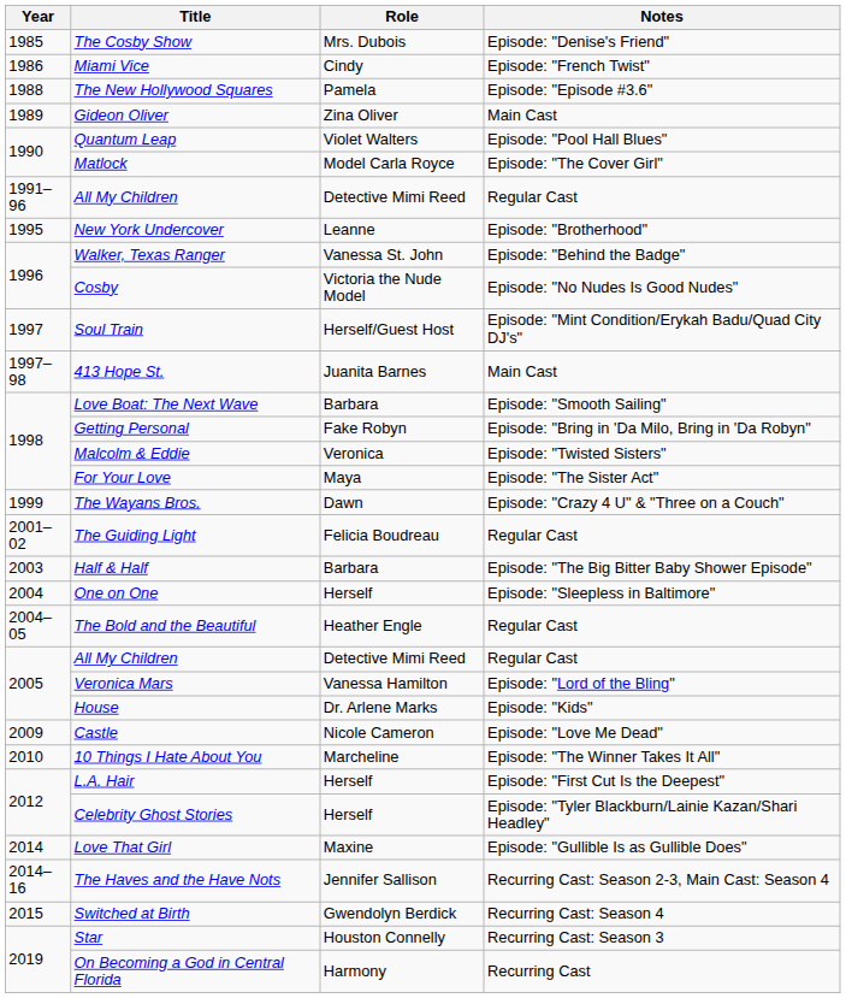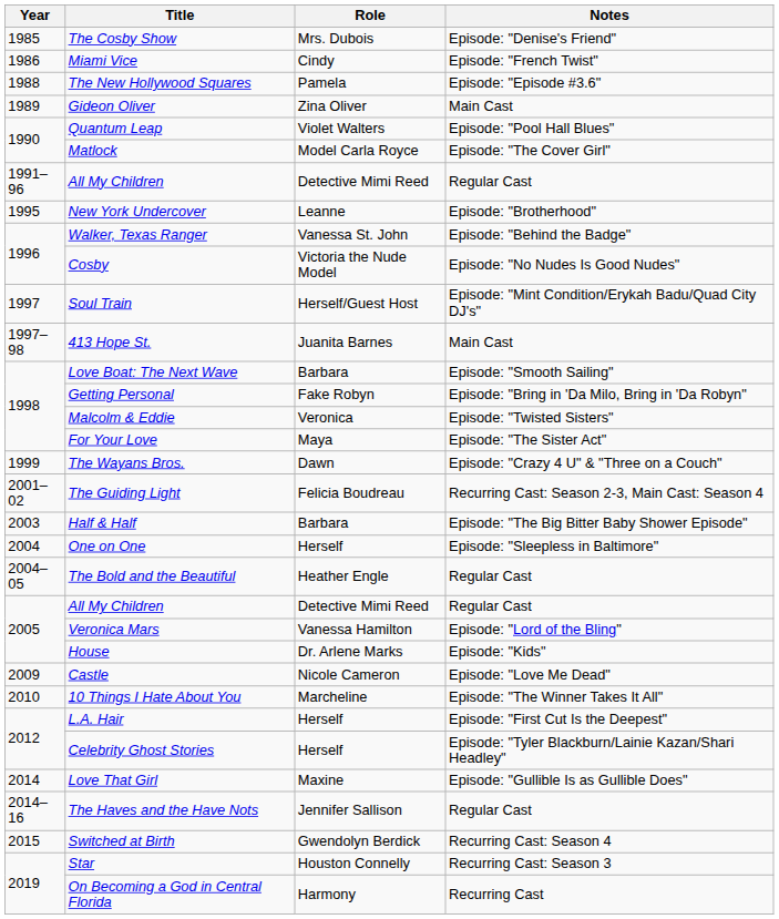 <table class="wikitable sortable">
 <tr>
 <th>Year</th>
 <th>Title</th>
 <th>Role</th>
 <th>Notes</th>
 </tr>
 <tr>
 <td>1985</td>
 <td><em><a href='#'>The Cosby Show</a></em></td>
 <td>Mrs. Dubois</td>
 <td>Episode: "Denise's Friend"</td>
 </tr>
 <tr>
 <td>1986</td>
 <td><em><a href='#'>Miami Vice</a></em></td>
 <td>Cindy</td>
 <td>Episode: "French Twist"</td>
 </tr>
 <tr>
 <td>1988</td>
 <td><em><a href='#'>The New Hollywood Squares</a></em></td>
 <td>Pamela</td>
 <td>Episode: "Episode #3.6"</td>
 </tr>
 <tr>
 <td>1989</td>
 <td><em><a href='#'>Gideon Oliver</a></em></td>
 <td>Zina Oliver</td>
 <td>Main Cast</td>
 </tr>
 <tr>
 <td rowspan=2>1990</td>
 <td><em><a href='#'>Quantum Leap</a></em></td>
 <td>Violet Walters</td>
 <td>Episode: "Pool Hall Blues"</td>
 </tr>
 <tr>
 <td><em><a href='#'>Matlock</a></em></td>
 <td>Model Carla Royce</td>
 <td>Episode: "The Cover Girl"</td>
 </tr>
 <tr>
 <td>1991–96</td>
 <td><em><a href='#'>All My Children</a></em></td>
 <td>Detective Mimi Reed</td>
 <td>Regular Cast</td>
 </tr>
 <tr>
 <td>1995</td>
 <td><em><a href='#'>New York Undercover</a></em></td>
 <td>Leanne</td>
 <td>Episode: "Brotherhood"</td>
 </tr>
 <tr>
 <td rowspan=2>1996</td>
 <td><em><a href='#'>Walker, Texas Ranger</a></em></td>
 <td>Vanessa St. John</td>
 <td>Episode: "Behind the Badge"</td>
 </tr>
 <tr>
 <td><em><a href='#'>Cosby</a></em></td>
 <td>Victoria the Nude Model</td>
 <td>Episode: "No Nudes Is Good Nudes"</td>
 </tr>
 <tr>
 <td>1997</td>
 <td><em><a href='#'>Soul Train</a></em></td>
 <td>Herself/Guest Host</td>
 <td>Episode: "Mint Condition/Erykah Badu/Quad City DJ's"</td>
 </tr>
 <tr>
 <td>1997–98</td>
 <td><em><a href='#'>413 Hope St.</a></em></td>
 <td>Juanita Barnes</td>
 <td>Main Cast</td>
 </tr>
 <tr>
 <td rowspan=4>1998</td>
 <td><em><a href='#'>Love Boat: The Next Wave</a></em></td>
 <td>Barbara</td>
 <td>Episode: "Smooth Sailing"</td>
 </tr>
 <tr>
 <td><em><a href='#'>Getting Personal</a></em></td>
 <td>Fake Robyn</td>
 <td>Episode: "Bring in 'Da Milo, Bring in 'Da Robyn"</td>
 </tr>
 <tr>
 <td><em><a href='#'>Malcolm & Eddie</a></em></td>
 <td>Veronica</td>
 <td>Episode: "Twisted Sisters"</td>
 </tr>
 <tr>
 <td><em><a href='#'>For Your Love</a></em></td>
 <td>Maya</td>
 <td>Episode: "The Sister Act"</td>
 </tr>
 <tr>
 <td>1999</td>
 <td><em><a href='#'>The Wayans Bros.</a></em></td>
 <td>Dawn</td>
 <td>Episode: "Crazy 4 U" & "Three on a Couch"</td>
 </tr>
 <tr>
 <td>2001–02</td>
 <td><em><a href='#'>The Guiding Light</a></em></td>
 <td>Felicia Boudreau</td>
-<td>Regular Cast</td>
+<td>Recurring Cast: Season 2-3, Main Cast: Season 4</td>
 </tr>
 <tr>
 <td>2003</td>
 <td><em><a href='#'>Half & Half</a></em></td>
 <td>Barbara</td>
 <td>Episode: "The Big Bitter Baby Shower Episode"</td>
 </tr>
 <tr>
 <td>2004</td>
 <td><em><a href='#'>One on One</a></em></td>
 <td>Herself</td>
 <td>Episode: "Sleepless in Baltimore"</td>
 </tr>
 <tr>
 <td>2004–05</td>
 <td><em><a href='#'>The Bold and the Beautiful</a></em></td>
 <td>Heather Engle</td>
 <td>Regular Cast</td>
 </tr>
 <tr>
 <td rowspan=3>2005</td>
 <td><em><a href='#'>All My Children</a></em></td>
 <td>Detective Mimi Reed</td>
 <td>Regular Cast</td>
 </tr>
 <tr>
 <td><em><a href='#'>Veronica Mars</a></em></td>
 <td>Vanessa Hamilton</td>
 <td>Episode: "<a href='#'>Lord of the Bling</a>"</td>
 </tr>
 <tr>
 <td><em><a href='#'>House</a></em></td>
 <td>Dr. Arlene Marks</td>
 <td>Episode: "Kids"</td>
 </tr>
 <tr>
 <td>2009</td>
 <td><em><a href='#'>Castle</a></em></td>
 <td>Nicole Cameron</td>
 <td>Episode: "Love Me Dead"</td>
 </tr>
 <tr>
 <td>2010</td>
 <td><em><a href='#'>10 Things I Hate About You</a></em></td>
 <td>Marcheline</td>
 <td>Episode: "The Winner Takes It All"</td>
 </tr>
 <tr>
 <td rowspan=2>2012</td>
 <td><em><a href='#'>L.A. Hair</a></em></td>
 <td>Herself</td>
 <td>Episode: "First Cut Is the Deepest"</td>
 </tr>
 <tr>
 <td><em><a href='#'>Celebrity Ghost Stories</a></em></td>
 <td>Herself</td>
 <td>Episode: "Tyler Blackburn/Lainie Kazan/Shari Headley"</td>
 </tr>
 <tr>
 <td>2014</td>
 <td><em><a href='#'>Love That Girl</a></em></td>
 <td>Maxine</td>
 <td>Episode: "Gullible Is as Gullible Does"</td>
 </tr>
 <tr>
 <td>2014–16</td>
 <td><em><a href='#'>The Haves and the Have Nots</a></em></td>
 <td>Jennifer Sallison</td>
-<td>Recurring Cast: Season 2-3, Main Cast: Season 4</td>
+<td>Regular Cast</td>
 </tr>
 <tr>
 <td>2015</td>
 <td><em><a href='#'>Switched at Birth</a></em></td>
 <td>Gwendolyn Berdick</td>
 <td>Recurring Cast: Season 4</td>
 </tr>
 <tr>
 <td rowspan=2>2019</td>
 <td><em><a href='#'>Star</a></em></td>
 <td>Houston Connelly</td>
 <td>Recurring Cast: Season 3</td>
 </tr>
 <tr>
 <td><em><a href='#'>On Becoming a God in Central Florida</a></em></td>
 <td>Harmony</td>
 <td>Recurring Cast</td>
 </tr>
 </table>
